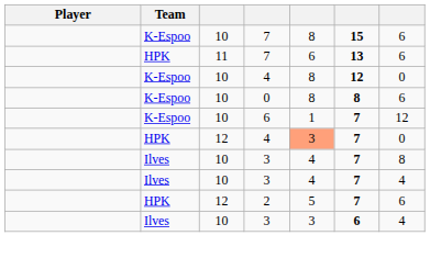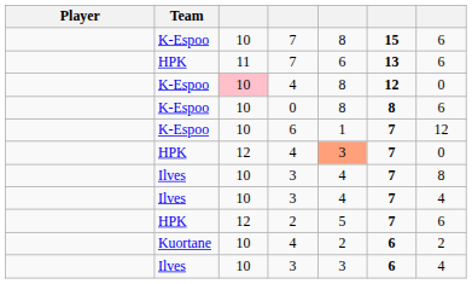 <table class="wikitable sortable" style="text-align: center">
 <tr>
 <th style="width: 10em;">Player</th>
 <th style="width: 4em;">Team</th>
 <th style="width: 3em;"></th>
 <th style="width: 3em;"></th>
 <th style="width: 3em;"></th>
 <th style="width: 3em;"></th>
 <th style="width: 3em;"></th>
 </tr>
 <tr>
 <td align=left></td>
 <td align=left><a href='#'>K-Espoo</a></td>
 <td>10</td>
 <td>7</td>
 <td>8</td>
 <td><strong>15</strong></td>
 <td>6</td>
 </tr>
 <tr>
 <td align=left></td>
 <td align=left><a href='#'>HPK</a></td>
 <td>11</td>
 <td>7</td>
 <td>6</td>
 <td><strong>13</strong></td>
 <td>6</td>
 </tr>
 <tr>
 <td align=left></td>
 <td align=left><a href='#'>K-Espoo</a></td>
-<td>10</td>
+<td style="background: pink;">10</td>
 <td>4</td>
 <td>8</td>
 <td><strong>12</strong></td>
 <td>0</td>
 </tr>
 <tr>
 <td align=left></td>
 <td align=left><a href='#'>K-Espoo</a></td>
 <td>10</td>
 <td>0</td>
 <td>8</td>
 <td><strong>8</strong></td>
 <td>6</td>
 </tr>
 <tr>
 <td align=left></td>
 <td align=left><a href='#'>K-Espoo</a></td>
 <td>10</td>
 <td>6</td>
 <td>1</td>
 <td><strong>7</strong></td>
 <td>12</td>
 </tr>
 <tr>
 <td align=left></td>
 <td align=left><a href='#'>HPK</a></td>
 <td>12</td>
 <td>4</td>
 <td style="background: lightsalmon;">3</td>
 <td><strong>7</strong></td>
 <td>0</td>
 </tr>
 <tr>
 <td align="left"></td>
 <td align="left"><a href='#'>Ilves</a></td>
 <td>10</td>
 <td>3</td>
 <td>4</td>
 <td><strong>7</strong></td>
 <td>8</td>
 </tr>
 <tr>
 <td align="left"></td>
 <td align="left"><a href='#'>Ilves</a></td>
 <td>10</td>
 <td>3</td>
 <td>4</td>
 <td><strong>7</strong></td>
 <td>4</td>
 </tr>
 <tr>
 <td align=left></td>
 <td align=left><a href='#'>HPK</a></td>
 <td>12</td>
 <td>2</td>
 <td>5</td>
 <td><strong>7</strong></td>
 <td>6</td>
 </tr>
 <tr>
 <td align="left"></td>
+<td align="left"><a href='#'>Kuortane</a></td>
+<td>10</td>
+<td>4</td>
+<td>2</td>
+<td><strong>6</strong></td>
+<td>2</td>
+</tr>
+<tr>
+<td align="left"></td>
 <td align="left"><a href='#'>Ilves</a></td>
 <td>10</td>
 <td>3</td>
 <td>3</td>
 <td><strong>6</strong></td>
 <td>4</td>
 </tr>
 </table>
